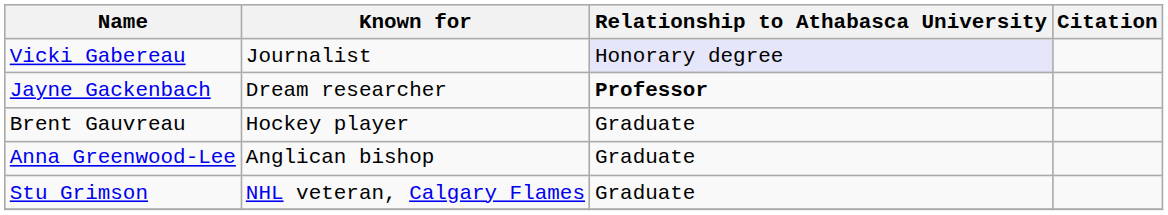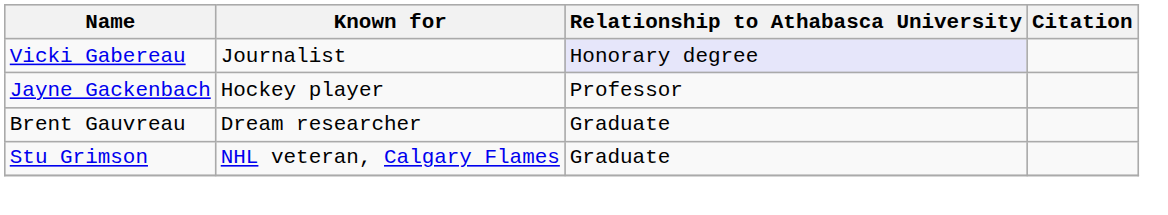 <table class="wikitable">
 <tr>
 <th>Name</th>
 <th>Known for</th>
 <th>Relationship to Athabasca University</th>
 <th>Citation</th>
 </tr>
 <tr>
 <td><a href='#'>Vicki Gabereau</a></td>
 <td>Journalist</td>
 <td style="background: lavender;">Honorary degree</td>
 <td></td>
 </tr>
 <tr>
 <td><a href='#'>Jayne Gackenbach</a></td>
-<td>Dream researcher</td>
-<td><strong>Professor</strong></td>
+<td>Hockey player</td>
+<td>Professor</td>
 <td></td>
 </tr>
 <tr>
 <td>Brent Gauvreau</td>
-<td>Hockey player</td>
-<td>Graduate</td>
-<td></td>
-</tr>
-<tr>
-<td><a href='#'>Anna Greenwood-Lee</a></td>
-<td>Anglican bishop</td>
+<td>Dream researcher</td>
 <td>Graduate</td>
 <td></td>
 </tr>
 <tr>
 <td><a href='#'>Stu Grimson</a></td>
 <td><a href='#'>NHL</a> veteran, <a href='#'>Calgary Flames</a></td>
 <td>Graduate</td>
 <td></td>
 </tr>
 <tr>
 </tr>
 </table>
